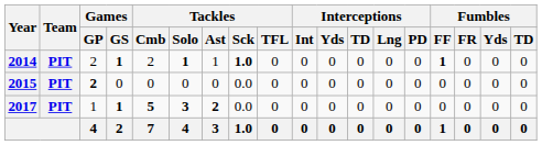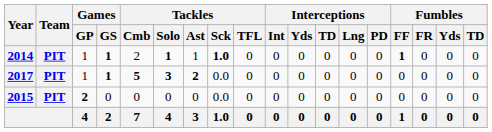 <table class="wikitable" style="text-align:center">
 <tr>
 <th rowspan="2">Year</th>
 <th rowspan="2">Team</th>
 <th colspan="2">Games</th>
 <th colspan="5">Tackles</th>
 <th colspan="5">Interceptions</th>
 <th colspan="4">Fumbles</th>
 </tr>
 <tr>
 <th>GP</th>
 <th>GS</th>
 <th>Cmb</th>
 <th>Solo</th>
 <th>Ast</th>
 <th>Sck</th>
 <th>TFL</th>
 <th>Int</th>
 <th>Yds</th>
 <th>TD</th>
 <th>Lng</th>
 <th>PD</th>
 <th>FF</th>
 <th>FR</th>
 <th>Yds</th>
 <th>TD</th>
 </tr>
 <tr>
 <th><a href='#'>2014</a></th>
 <th><a href='#'>PIT</a></th>
-<td>2</td>
+<td>1</td>
 <td><strong>1</strong></td>
 <td>2</td>
 <td><strong>1</strong></td>
 <td>1</td>
 <td><strong>1.0</strong></td>
 <td>0</td>
 <td>0</td>
 <td>0</td>
 <td>0</td>
 <td>0</td>
 <td>0</td>
 <td><strong>1</strong></td>
 <td>0</td>
 <td>0</td>
 <td>0</td>
 </tr>
 <tr>
-<th><a href='#'>2015</a></th>
+<th><a href='#'>2017</a></th>
 <th><a href='#'>PIT</a></th>
+<td>1</td>
+<td><strong>1</strong></td>
+<td><strong>5</strong></td>
+<td><strong>3</strong></td>
 <td><strong>2</strong></td>
-<td>0</td>
-<td>0</td>
-<td>0</td>
-<td>0</td>
 <td>0.0</td>
 <td>0</td>
 <td>0</td>
 <td>0</td>
 <td>0</td>
 <td>0</td>
 <td>0</td>
 <td>0</td>
 <td>0</td>
 <td>0</td>
 <td>0</td>
 </tr>
 <tr>
-<th><a href='#'>2017</a></th>
+<th><a href='#'>2015</a></th>
 <th><a href='#'>PIT</a></th>
-<td>1</td>
-<td><strong>1</strong></td>
-<td><strong>5</strong></td>
-<td><strong>3</strong></td>
 <td><strong>2</strong></td>
+<td>0</td>
+<td>0</td>
+<td>0</td>
+<td>0</td>
 <td>0.0</td>
 <td>0</td>
 <td>0</td>
 <td>0</td>
 <td>0</td>
 <td>0</td>
 <td>0</td>
 <td>0</td>
 <td>0</td>
 <td>0</td>
 <td>0</td>
 </tr>
 <tr>
 <th colspan="2"></th>
 <th>4</th>
 <th>2</th>
 <th>7</th>
 <th>4</th>
 <th>3</th>
 <th>1.0</th>
 <th>0</th>
 <th>0</th>
 <th>0</th>
 <th>0</th>
 <th>0</th>
 <th>0</th>
 <th>1</th>
 <th>0</th>
 <th>0</th>
 <th>0</th>
 </tr>
 </table>
